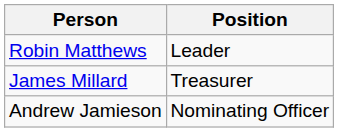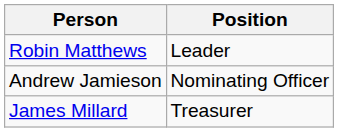 <table class="wikitable">
 <tr>
 <th>Person</th>
 <th>Position</th>
 </tr>
 <tr>
 <td><a href='#'>Robin Matthews</a></td>
 <td>Leader</td>
 </tr>
 <tr>
+<td>Andrew Jamieson</td>
+<td>Nominating Officer</td>
+</tr>
+<tr>
 <td><a href='#'>James Millard</a></td>
 <td>Treasurer</td>
 </tr>
-<tr>
-<td>Andrew Jamieson</td>
-<td>Nominating Officer</td>
-</tr>
 </table>
